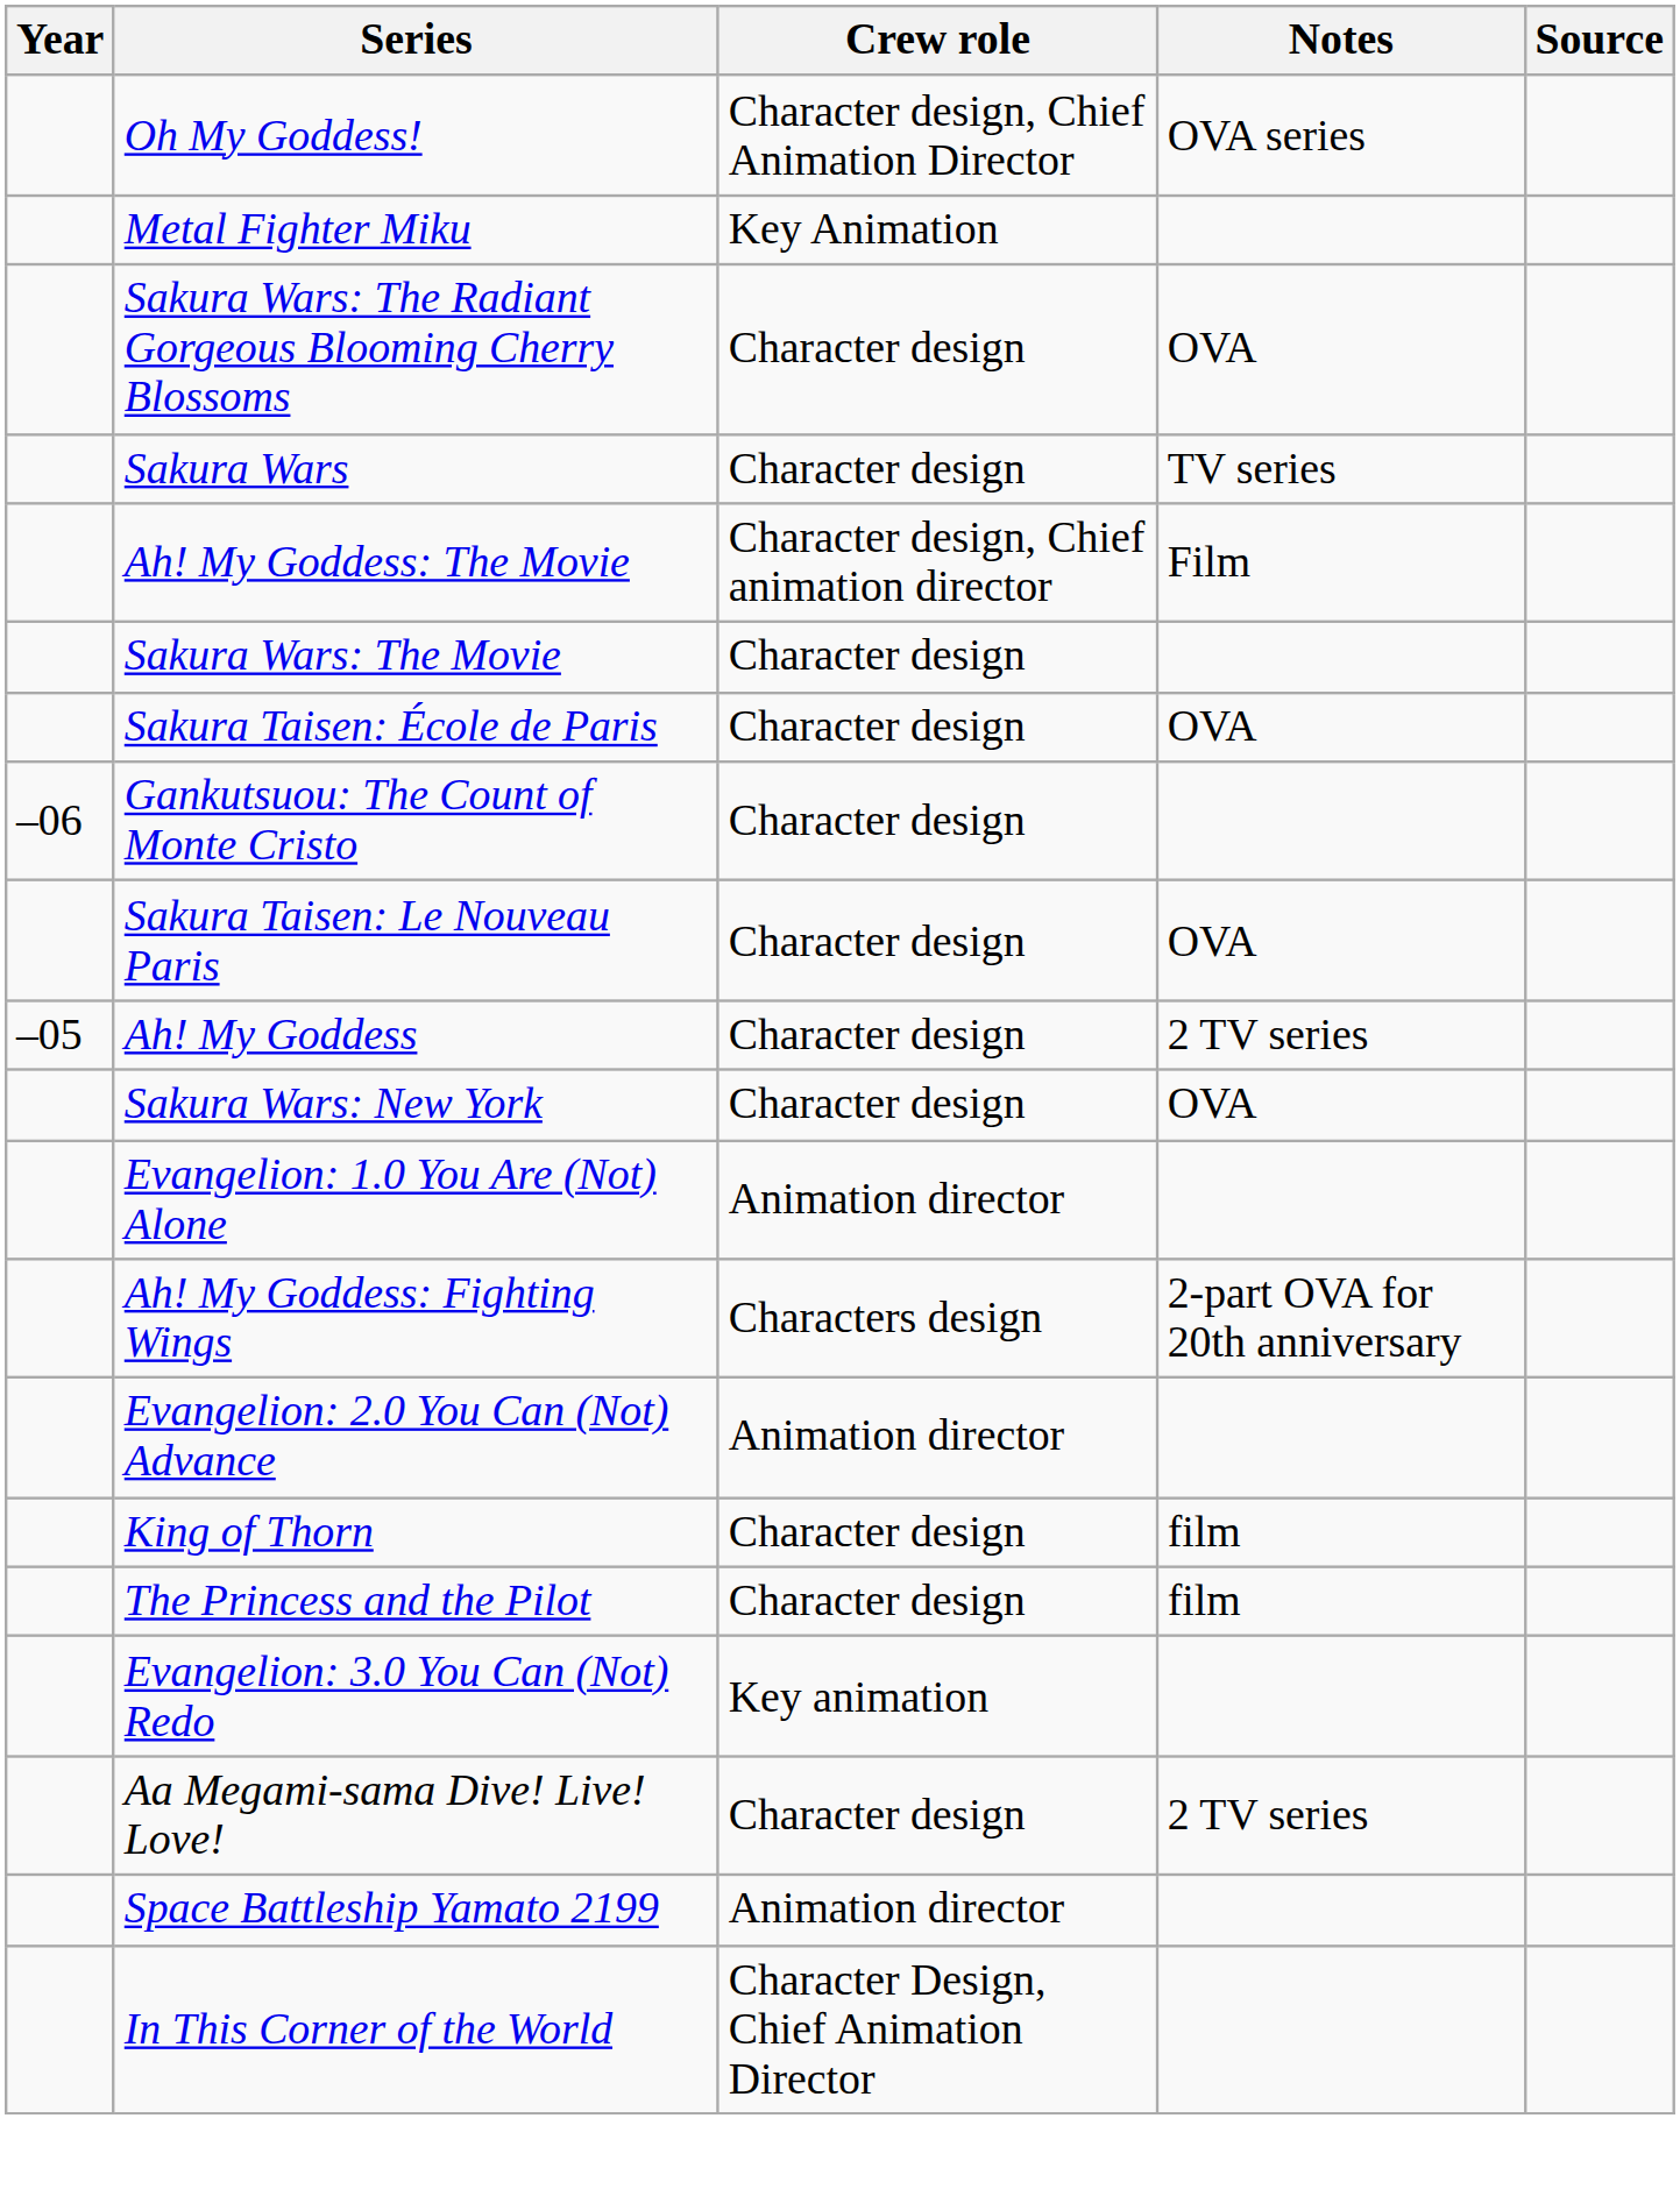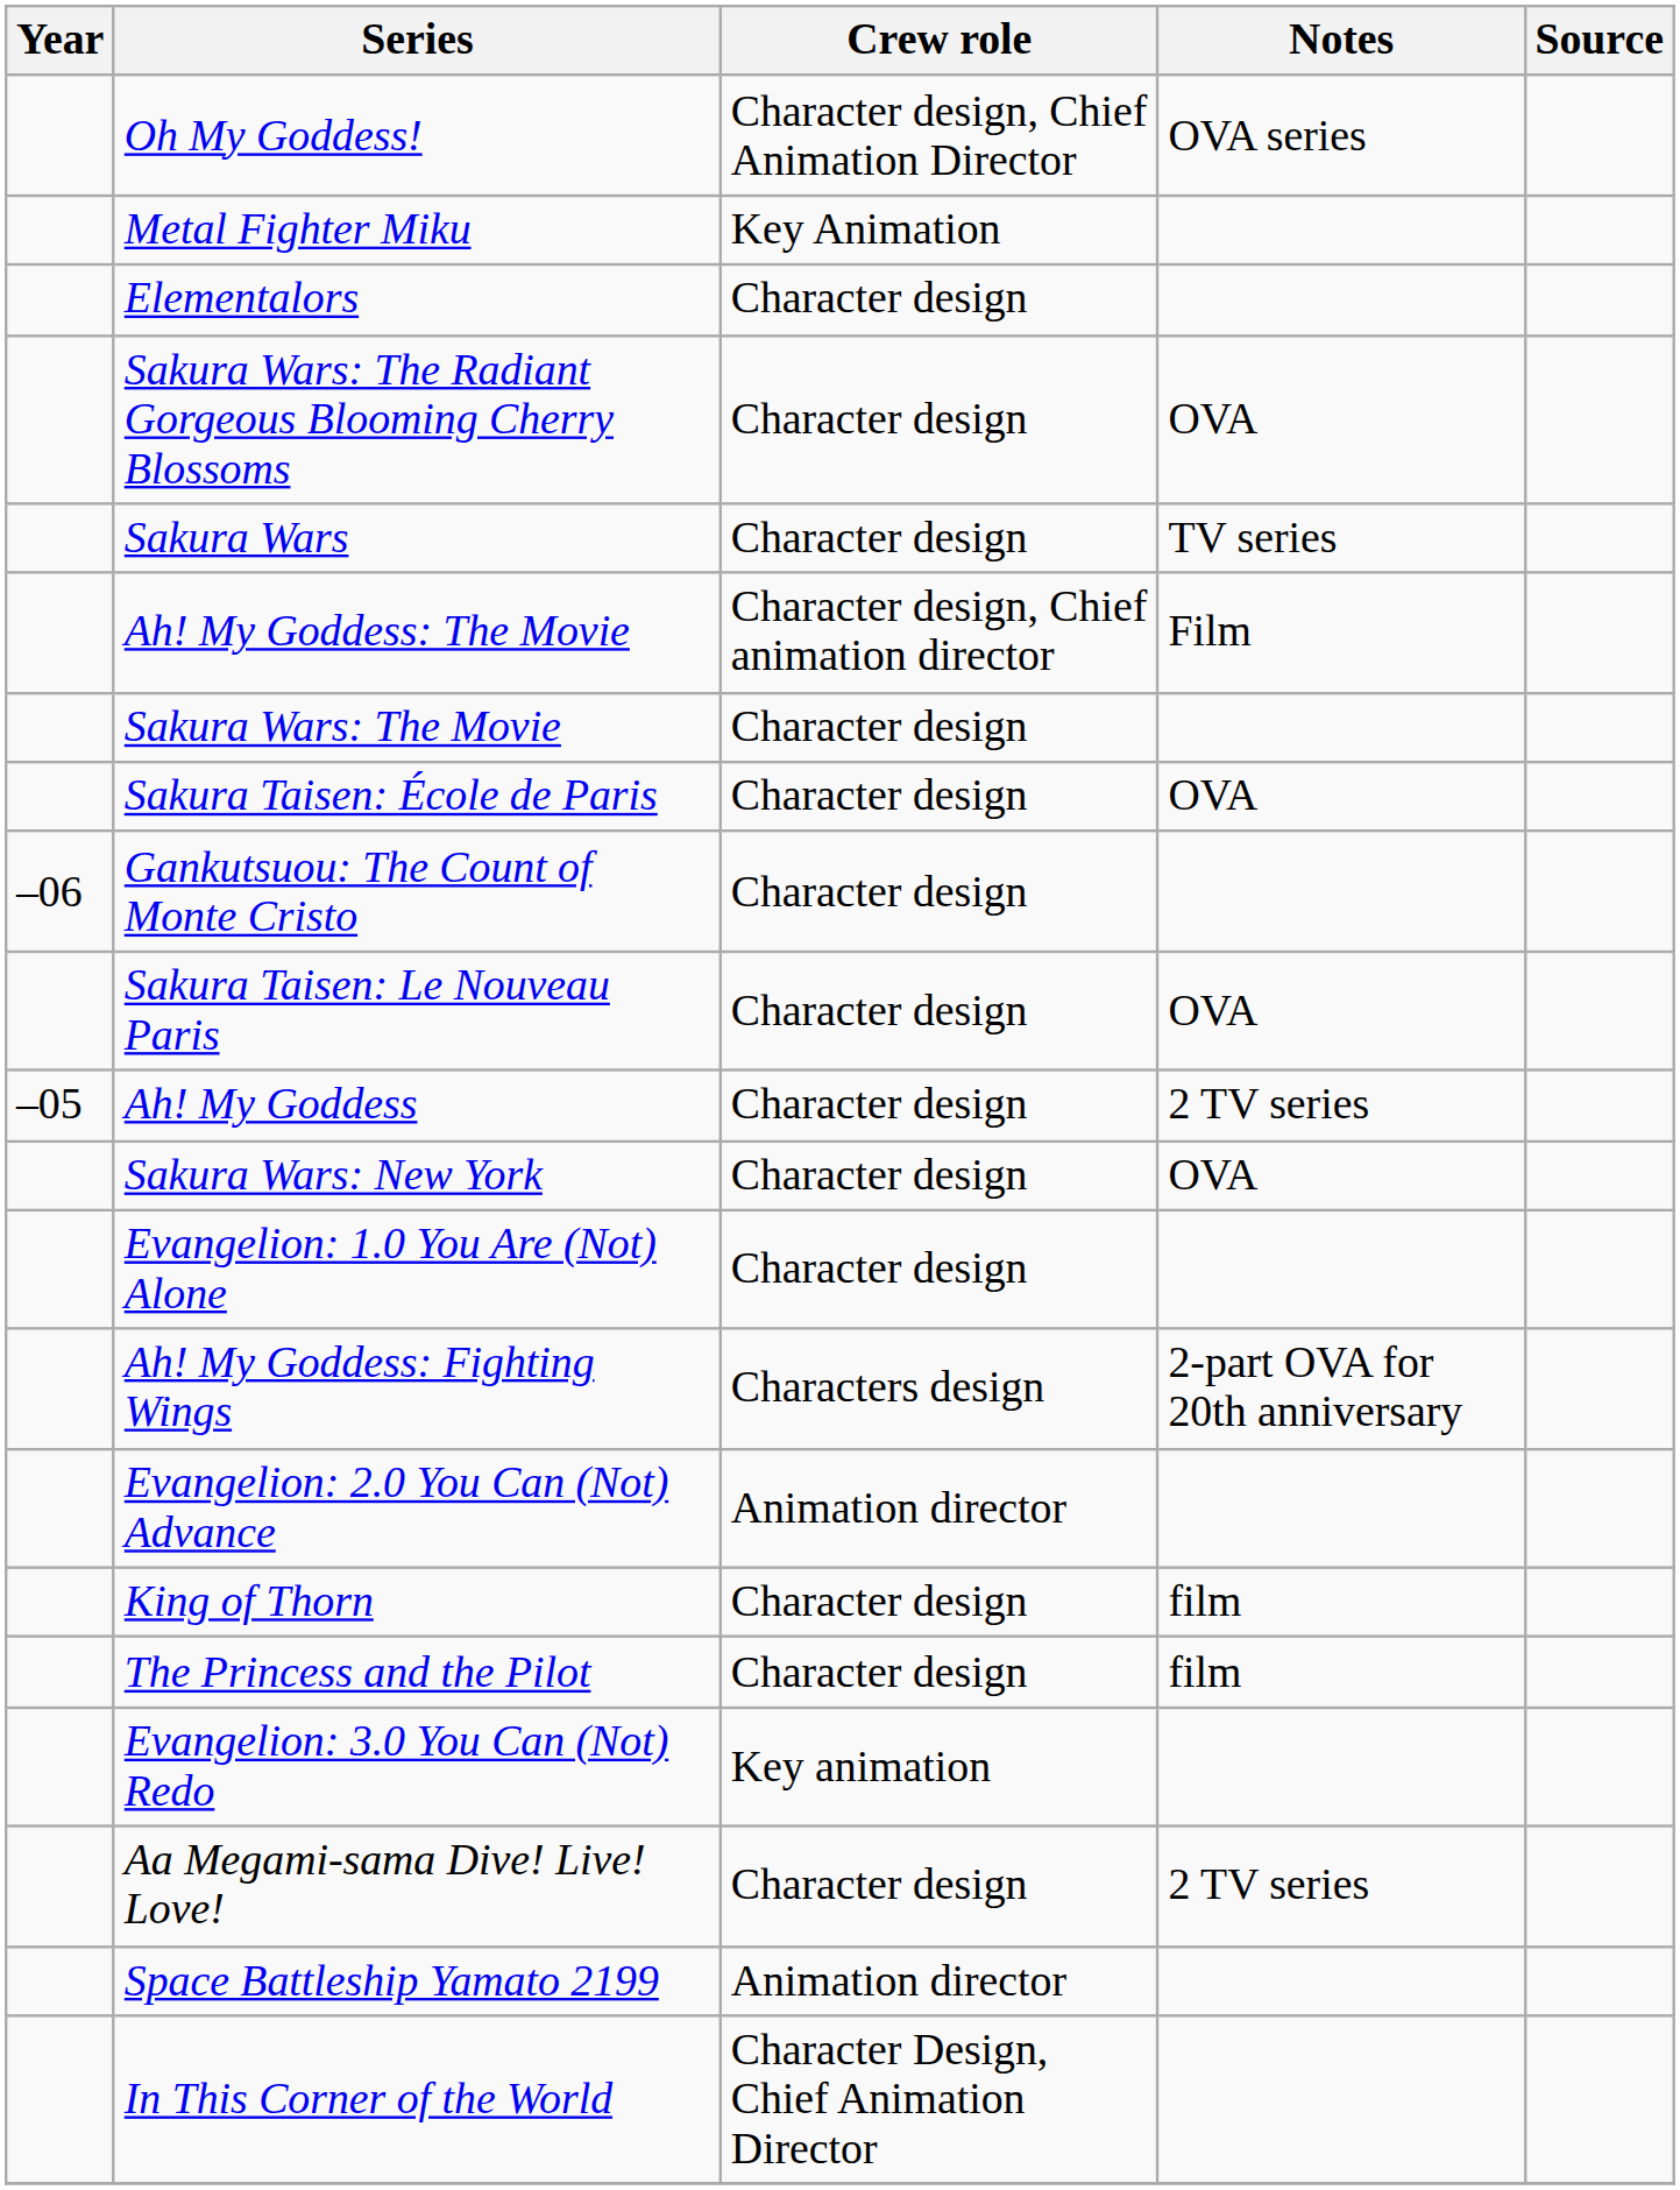 <table class="wikitable sortable plainrowheaders">
 <tr>
 <th>Year</th>
 <th>Series</th>
 <th>Crew role</th>
 <th class="unsortable">Notes</th>
 <th class="unsortable">Source</th>
 </tr>
 <tr>
 <td></td>
 <td><em><a href='#'>Oh My Goddess!</a></em></td>
 <td>Character design, Chief Animation Director </td>
 <td>OVA series</td>
 <td></td>
 </tr>
 <tr>
 <td></td>
 <td><em><a href='#'>Metal Fighter Miku</a></em></td>
 <td>Key Animation </td>
+<td></td>
+<td></td>
+</tr>
+<tr>
+<td></td>
+<td><em><a href='#'>Elementalors</a></em></td>
+<td>Character design</td>
 <td></td>
 <td></td>
 </tr>
 <tr>
 <td></td>
 <td><em><a href='#'>Sakura Wars: The Radiant Gorgeous Blooming Cherry Blossoms</a></em></td>
 <td>Character design</td>
 <td>OVA</td>
 <td></td>
 </tr>
 <tr>
 <td></td>
 <td><em><a href='#'>Sakura Wars</a></em></td>
 <td>Character design</td>
 <td>TV series</td>
 <td></td>
 </tr>
 <tr>
 <td></td>
 <td><em><a href='#'>Ah! My Goddess: The Movie</a></em></td>
 <td>Character design, Chief animation director </td>
 <td>Film</td>
 <td></td>
 </tr>
 <tr>
 <td></td>
 <td><em><a href='#'>Sakura Wars: The Movie</a></em></td>
 <td>Character design</td>
 <td></td>
 <td></td>
 </tr>
 <tr>
 <td></td>
 <td><em><a href='#'>Sakura Taisen: École de Paris</a></em></td>
 <td>Character design</td>
 <td>OVA</td>
 <td></td>
 </tr>
 <tr>
 <td>–06</td>
 <td><em><a href='#'>Gankutsuou: The Count of Monte Cristo</a></em></td>
 <td>Character design</td>
 <td></td>
 <td></td>
 </tr>
 <tr>
 <td></td>
 <td><em><a href='#'>Sakura Taisen: Le Nouveau Paris</a></em></td>
 <td>Character design</td>
 <td>OVA</td>
 <td></td>
 </tr>
 <tr>
 <td>–05</td>
 <td><em><a href='#'>Ah! My Goddess</a></em></td>
 <td>Character design</td>
 <td>2 TV series</td>
 <td></td>
 </tr>
 <tr>
 <td></td>
 <td><em><a href='#'>Sakura Wars: New York</a></em></td>
 <td>Character design</td>
 <td>OVA</td>
 <td></td>
 </tr>
 <tr>
 <td></td>
 <td><em><a href='#'>Evangelion: 1.0 You Are (Not) Alone</a></em></td>
-<td>Animation director</td>
+<td>Character design</td>
 <td></td>
 <td></td>
 </tr>
 <tr>
 <td></td>
 <td><em><a href='#'>Ah! My Goddess: Fighting Wings</a></em></td>
 <td>Characters design</td>
 <td>2-part OVA for 20th anniversary</td>
 <td></td>
 </tr>
 <tr>
 <td></td>
 <td><em><a href='#'>Evangelion: 2.0 You Can (Not) Advance</a></em></td>
 <td>Animation director</td>
 <td></td>
 <td></td>
 </tr>
 <tr>
 <td></td>
 <td><em><a href='#'>King of Thorn</a></em></td>
 <td>Character design</td>
 <td>film</td>
 <td></td>
 </tr>
 <tr>
 <td></td>
 <td><em><a href='#'>The Princess and the Pilot</a></em></td>
 <td>Character design</td>
 <td>film</td>
 <td></td>
 </tr>
 <tr>
 <td></td>
 <td><em><a href='#'>Evangelion: 3.0 You Can (Not) Redo</a></em></td>
 <td>Key animation</td>
 <td></td>
 <td></td>
 </tr>
 <tr>
 <td></td>
 <td><em>Aa Megami-sama Dive! Live! Love!</em></td>
 <td>Character design</td>
 <td>2 TV series</td>
 <td></td>
 </tr>
 <tr>
 <td></td>
 <td><em><a href='#'>Space Battleship Yamato 2199</a></em></td>
 <td>Animation director </td>
 <td></td>
 <td></td>
 </tr>
 <tr>
 <td></td>
 <td><em><a href='#'>In This Corner of the World</a></em></td>
 <td>Character Design, Chief Animation Director</td>
 <td></td>
 <td></td>
 </tr>
 <tr>
 </tr>
 </table>
